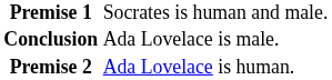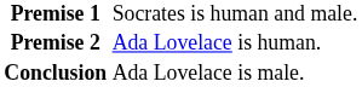 <table>
 <tr>
 <th>Premise 1</th>
 <td>Socrates is human and male.</td>
 </tr>
 <tr>
+<th>Premise 2</th>
+<td><a href='#'>Ada Lovelace</a> is human.</td>
+</tr>
+<tr>
 <th>Conclusion</th>
 <td>Ada Lovelace is male.</td>
 </tr>
-<tr>
-<th>Premise 2</th>
-<td><a href='#'>Ada Lovelace</a> is human.</td>
-</tr>
 </table>
